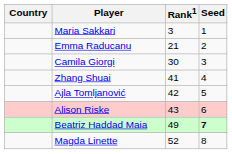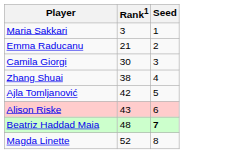 <table class="wikitable" border="1">
 <tr>
-<th width="70">Country</th>
 <th width="175">Player</th>
 <th>Rank<sup>1</sup></th>
 <th>Seed</th>
 </tr>
 <tr>
-<td></td>
 <td><a href='#'>Maria Sakkari</a></td>
 <td>3</td>
 <td>1</td>
 </tr>
 <tr>
-<td></td>
 <td><a href='#'>Emma Raducanu</a></td>
 <td>21</td>
 <td>2</td>
 </tr>
 <tr>
-<td></td>
 <td><a href='#'>Camila Giorgi</a></td>
 <td>30</td>
 <td>3</td>
 </tr>
 <tr>
-<td></td>
 <td><a href='#'>Zhang Shuai</a></td>
-<td>41</td>
+<td>38</td>
 <td>4</td>
 </tr>
 <tr>
-<td></td>
 <td><a href='#'>Ajla Tomljanović</a></td>
 <td>42</td>
 <td>5</td>
 </tr>
 <tr style="background:#fcc;">
-<td></td>
 <td><a href='#'>Alison Riske</a></td>
 <td>43</td>
 <td>6</td>
 </tr>
 <tr style="background:#cfc;">
-<td></td>
 <td><a href='#'>Beatriz Haddad Maia</a></td>
-<td>49</td>
+<td>48</td>
 <td><strong>7</strong></td>
 </tr>
 <tr>
-<td></td>
 <td><a href='#'>Magda Linette</a></td>
 <td>52</td>
 <td>8</td>
 </tr>
 </table>
